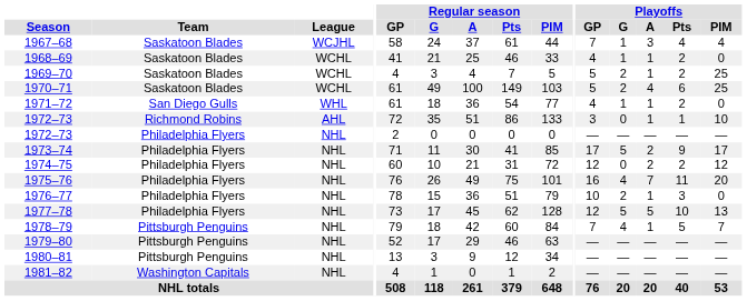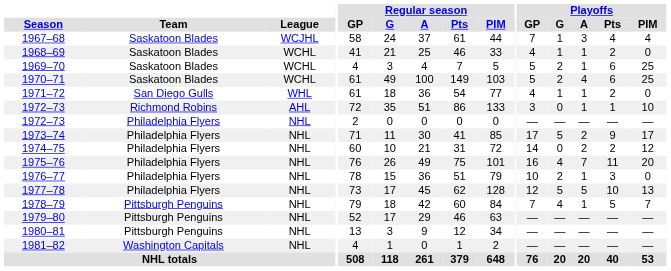 <table border="0" cellpadding="1" cellspacing="0" style="text-align:center; width:60em">
 <tr bgcolor="#e0e0e0">
 <th colspan="3" bgcolor="#ffffff"></th>
 <th rowspan="100" bgcolor="#ffffff"></th>
 <th colspan="5"><a href='#'>Regular season</a></th>
 <th rowspan="100" bgcolor="#ffffff"></th>
 <th colspan="5"><a href='#'>Playoffs</a></th>
 </tr>
 <tr bgcolor="#e0e0e0">
 <th><a href='#'>Season</a></th>
 <th>Team</th>
 <th>League</th>
 <th>GP</th>
 <th><a href='#'>G</a></th>
 <th><a href='#'>A</a></th>
 <th><a href='#'>Pts</a></th>
 <th><a href='#'>PIM</a></th>
 <th>GP</th>
 <th>G</th>
 <th>A</th>
 <th>Pts</th>
 <th>PIM</th>
 </tr>
 <tr>
 <td><a href='#'>1967–68</a></td>
 <td><a href='#'>Saskatoon Blades</a></td>
 <td><a href='#'>WCJHL</a></td>
 <td>58</td>
 <td>24</td>
 <td>37</td>
 <td>61</td>
 <td>44</td>
 <td>7</td>
 <td>1</td>
 <td>3</td>
 <td>4</td>
 <td>4</td>
 </tr>
 <tr bgcolor="#f0f0f0">
 <td><a href='#'>1968–69</a></td>
 <td>Saskatoon Blades</td>
 <td>WCHL</td>
 <td>41</td>
 <td>21</td>
 <td>25</td>
 <td>46</td>
 <td>33</td>
 <td>4</td>
 <td>1</td>
 <td>1</td>
 <td>2</td>
 <td>0</td>
 </tr>
 <tr>
 <td><a href='#'>1969–70</a></td>
 <td>Saskatoon Blades</td>
 <td>WCHL</td>
 <td>4</td>
 <td>3</td>
 <td>4</td>
 <td>7</td>
 <td>5</td>
 <td>5</td>
 <td>2</td>
 <td>1</td>
-<td>2</td>
+<td>6</td>
 <td>25</td>
 </tr>
 <tr bgcolor="#f0f0f0">
 <td><a href='#'>1970–71</a></td>
 <td>Saskatoon Blades</td>
 <td>WCHL</td>
 <td>61</td>
 <td>49</td>
 <td>100</td>
 <td>149</td>
 <td>103</td>
 <td>5</td>
 <td>2</td>
 <td>4</td>
 <td>6</td>
 <td>25</td>
 </tr>
 <tr>
 <td><a href='#'>1971–72</a></td>
 <td><a href='#'>San Diego Gulls</a></td>
 <td><a href='#'>WHL</a></td>
 <td>61</td>
 <td>18</td>
 <td>36</td>
 <td>54</td>
 <td>77</td>
 <td>4</td>
 <td>1</td>
 <td>1</td>
 <td>2</td>
 <td>0</td>
 </tr>
 <tr bgcolor="#f0f0f0">
 <td><a href='#'>1972–73</a></td>
 <td><a href='#'>Richmond Robins</a></td>
 <td><a href='#'>AHL</a></td>
 <td>72</td>
 <td>35</td>
 <td>51</td>
 <td>86</td>
 <td>133</td>
 <td>3</td>
 <td>0</td>
 <td>1</td>
 <td>1</td>
 <td>10</td>
 </tr>
 <tr>
 <td><a href='#'>1972–73</a></td>
 <td><a href='#'>Philadelphia Flyers</a></td>
 <td><a href='#'>NHL</a></td>
 <td>2</td>
 <td>0</td>
 <td>0</td>
 <td>0</td>
 <td>0</td>
 <td>—</td>
 <td>—</td>
 <td>—</td>
 <td>—</td>
 <td>—</td>
 </tr>
 <tr bgcolor="#f0f0f0">
 <td><a href='#'>1973–74</a></td>
 <td>Philadelphia Flyers</td>
 <td>NHL</td>
 <td>71</td>
 <td>11</td>
 <td>30</td>
 <td>41</td>
 <td>85</td>
 <td>17</td>
 <td>5</td>
 <td>2</td>
 <td>9</td>
 <td>17</td>
 </tr>
 <tr>
 <td><a href='#'>1974–75</a></td>
 <td>Philadelphia Flyers</td>
 <td>NHL</td>
 <td>60</td>
 <td>10</td>
 <td>21</td>
 <td>31</td>
 <td>72</td>
-<td>12</td>
+<td>14</td>
 <td>0</td>
 <td>2</td>
 <td>2</td>
 <td>12</td>
 </tr>
 <tr bgcolor="#f0f0f0">
 <td><a href='#'>1975–76</a></td>
 <td>Philadelphia Flyers</td>
 <td>NHL</td>
 <td>76</td>
 <td>26</td>
 <td>49</td>
 <td>75</td>
 <td>101</td>
 <td>16</td>
 <td>4</td>
 <td>7</td>
 <td>11</td>
 <td>20</td>
 </tr>
 <tr>
 <td><a href='#'>1976–77</a></td>
 <td>Philadelphia Flyers</td>
 <td>NHL</td>
 <td>78</td>
 <td>15</td>
 <td>36</td>
 <td>51</td>
 <td>79</td>
 <td>10</td>
 <td>2</td>
 <td>1</td>
 <td>3</td>
 <td>0</td>
 </tr>
 <tr bgcolor="#f0f0f0">
 <td><a href='#'>1977–78</a></td>
 <td>Philadelphia Flyers</td>
 <td>NHL</td>
 <td>73</td>
 <td>17</td>
 <td>45</td>
 <td>62</td>
 <td>128</td>
 <td>12</td>
 <td>5</td>
 <td>5</td>
 <td>10</td>
 <td>13</td>
 </tr>
 <tr>
 <td><a href='#'>1978–79</a></td>
 <td><a href='#'>Pittsburgh Penguins</a></td>
 <td>NHL</td>
 <td>79</td>
 <td>18</td>
 <td>42</td>
 <td>60</td>
 <td>84</td>
 <td>7</td>
 <td>4</td>
 <td>1</td>
 <td>5</td>
 <td>7</td>
 </tr>
 <tr bgcolor="#f0f0f0">
 <td><a href='#'>1979–80</a></td>
 <td>Pittsburgh Penguins</td>
 <td>NHL</td>
 <td>52</td>
 <td>17</td>
 <td>29</td>
 <td>46</td>
 <td>63</td>
 <td>—</td>
 <td>—</td>
 <td>—</td>
 <td>—</td>
 <td>—</td>
 </tr>
 <tr>
 <td><a href='#'>1980–81</a></td>
 <td>Pittsburgh Penguins</td>
 <td>NHL</td>
 <td>13</td>
 <td>3</td>
 <td>9</td>
 <td>12</td>
 <td>34</td>
 <td>—</td>
 <td>—</td>
 <td>—</td>
 <td>—</td>
 <td>—</td>
 </tr>
 <tr bgcolor="#f0f0f0">
 <td><a href='#'>1981–82</a></td>
 <td><a href='#'>Washington Capitals</a></td>
 <td>NHL</td>
 <td>4</td>
 <td>1</td>
 <td>0</td>
 <td>1</td>
 <td>2</td>
 <td>—</td>
 <td>—</td>
 <td>—</td>
 <td>—</td>
 <td>—</td>
 </tr>
 <tr bgcolor="#e0e0e0">
 <th colspan="3">NHL totals</th>
 <th>508</th>
 <th>118</th>
 <th>261</th>
 <th>379</th>
 <th>648</th>
 <th>76</th>
 <th>20</th>
 <th>20</th>
 <th>40</th>
 <th>53</th>
 </tr>
 </table>
